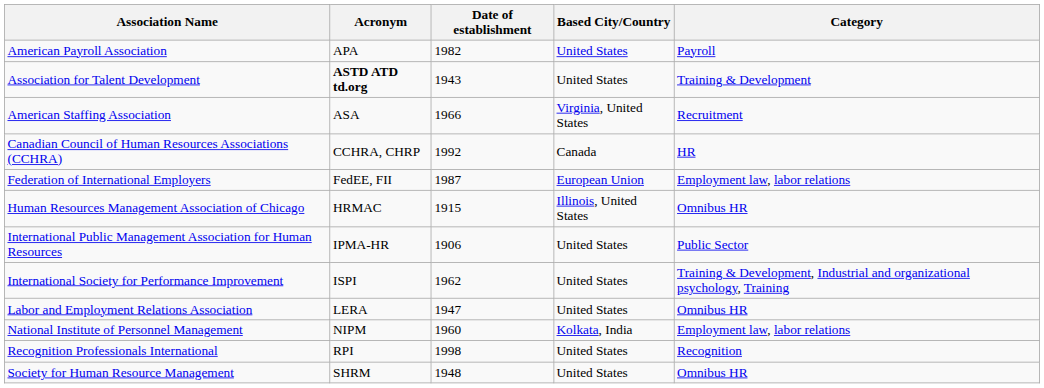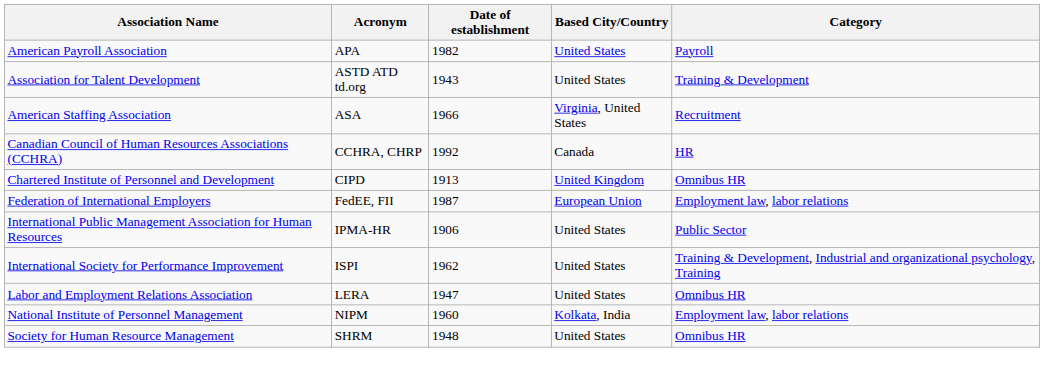 <table class="wikitable sortable" style="width: auto;">
 <tr>
 <th>Association Name</th>
 <th>Acronym</th>
 <th>Date of establishment</th>
 <th>Based City/Country</th>
 <th>Category</th>
 </tr>
 <tr>
 <td><a href='#'>American Payroll Association</a></td>
 <td>APA</td>
 <td>1982</td>
 <td><a href='#'>United States</a></td>
 <td><a href='#'>Payroll</a></td>
 </tr>
 <tr>
 <td><a href='#'>Association for Talent Development</a></td>
-<td><strong>ASTD ATD td.org</strong></td>
+<td>ASTD ATD td.org</td>
 <td>1943</td>
 <td>United States</td>
 <td><a href='#'>Training & Development</a></td>
 </tr>
 <tr>
 <td><a href='#'>American Staffing Association</a></td>
 <td>ASA</td>
 <td>1966</td>
 <td><a href='#'>Virginia</a>, United States</td>
 <td><a href='#'>Recruitment</a></td>
 </tr>
 <tr>
 <td><a href='#'>Canadian Council of Human Resources Associations (CCHRA)</a></td>
 <td>CCHRA, CHRP</td>
 <td>1992</td>
 <td>Canada</td>
 <td><a href='#'>HR</a></td>
 </tr>
 <tr>
+<td><a href='#'>Chartered Institute of Personnel and Development</a></td>
+<td>CIPD</td>
+<td>1913</td>
+<td><a href='#'>United Kingdom</a></td>
+<td><a href='#'>Omnibus HR</a></td>
+</tr>
+<tr>
 <td><a href='#'>Federation of International Employers</a></td>
 <td>FedEE, FII</td>
 <td>1987</td>
 <td><a href='#'>European Union</a></td>
 <td><a href='#'>Employment law</a>, <a href='#'>labor relations</a></td>
-</tr>
-<tr>
-<td><a href='#'>Human Resources Management Association of Chicago</a></td>
-<td>HRMAC</td>
-<td>1915</td>
-<td><a href='#'>Illinois</a>, United States</td>
-<td><a href='#'>Omnibus HR</a></td>
 </tr>
 <tr>
 <td><a href='#'>International Public Management Association for Human Resources</a></td>
 <td>IPMA-HR</td>
 <td>1906</td>
 <td>United States</td>
 <td><a href='#'>Public Sector</a></td>
 </tr>
 <tr>
 <td><a href='#'>International Society for Performance Improvement</a></td>
 <td>ISPI</td>
 <td>1962</td>
 <td>United States</td>
 <td><a href='#'>Training & Development</a>, <a href='#'>Industrial and organizational psychology</a>, <a href='#'>Training</a></td>
 </tr>
 <tr>
 <td><a href='#'>Labor and Employment Relations Association</a></td>
 <td>LERA</td>
 <td>1947</td>
 <td>United States</td>
 <td><a href='#'>Omnibus HR</a></td>
 </tr>
 <tr>
 <td><a href='#'>National Institute of Personnel Management</a></td>
 <td>NIPM</td>
 <td>1960</td>
 <td><a href='#'>Kolkata</a>, India</td>
 <td><a href='#'>Employment law</a>, <a href='#'>labor relations</a></td>
 </tr>
 <tr>
-<td><a href='#'>Recognition Professionals International</a></td>
-<td>RPI</td>
-<td>1998</td>
-<td>United States</td>
-<td><a href='#'>Recognition</a></td>
-</tr>
-<tr>
 <td><a href='#'>Society for Human Resource Management</a></td>
 <td>SHRM</td>
 <td>1948</td>
 <td>United States</td>
 <td><a href='#'>Omnibus HR</a></td>
 </tr>
 </table>
